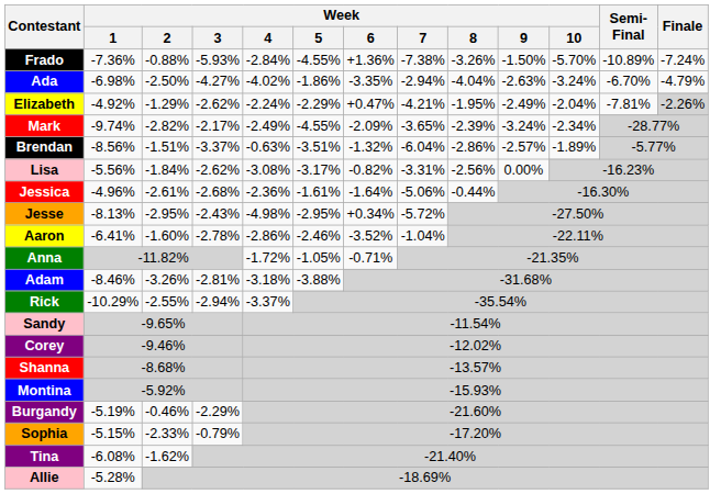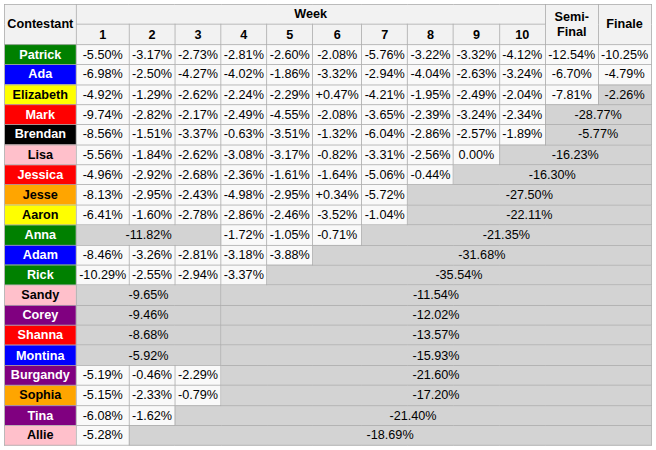 <table class="wikitable" style="text-align:center" align="center">
 <tr>
 <th rowspan=2>Contestant</th>
 <th colspan=10>Week</th>
 <th rowspan=2>Semi-<br>Final</th>
 <th rowspan=2>Finale</th>
 </tr>
 <tr>
 <th>1</th>
 <th>2</th>
 <th>3</th>
 <th>4</th>
 <th>5</th>
 <th>6</th>
 <th>7</th>
 <th>8</th>
 <th>9</th>
 <th>10</th>
 </tr>
 <tr>
-<td style="background:black; color:white"><strong>Frado</strong></td>
-<td>-7.36%</td>
-<td>-0.88%</td>
-<td>-5.93%</td>
-<td>-2.84%</td>
-<td>-4.55%</td>
-<td>+1.36%</td>
-<td>-7.38%</td>
-<td>-3.26%</td>
-<td>-1.50%</td>
-<td>-5.70%</td>
-<td>-10.89%</td>
-<td>-7.24%</td>
+<td style="background:green; color:white"><strong>Patrick</strong></td>
+<td>-5.50%</td>
+<td>-3.17%</td>
+<td>-2.73%</td>
+<td>-2.81%</td>
+<td>-2.60%</td>
+<td>-2.08%</td>
+<td>-5.76%</td>
+<td>-3.22%</td>
+<td>-3.32%</td>
+<td>-4.12%</td>
+<td>-12.54%</td>
+<td>-10.25%</td>
 </tr>
 <tr>
 <td style="background:blue; color:white"><strong>Ada</strong></td>
 <td>-6.98%</td>
 <td>-2.50%</td>
 <td>-4.27%</td>
 <td>-4.02%</td>
 <td>-1.86%</td>
-<td>-3.35%</td>
+<td>-3.32%</td>
 <td>-2.94%</td>
 <td>-4.04%</td>
 <td>-2.63%</td>
 <td>-3.24%</td>
 <td>-6.70%</td>
 <td>-4.79%</td>
 </tr>
 <tr>
 <td style="background:yellow; color:black"><strong>Elizabeth</strong></td>
 <td>-4.92%</td>
 <td>-1.29%</td>
 <td>-2.62%</td>
 <td>-2.24%</td>
 <td>-2.29%</td>
 <td>+0.47%</td>
 <td>-4.21%</td>
 <td>-1.95%</td>
 <td>-2.49%</td>
 <td>-2.04%</td>
 <td>-7.81%</td>
 <td style="background:lightgray">-2.26%</td>
 </tr>
 <tr>
 <td style="background:red; color:white"><strong>Mark</strong></td>
 <td>-9.74%</td>
 <td>-2.82%</td>
 <td>-2.17%</td>
 <td>-2.49%</td>
 <td>-4.55%</td>
-<td>-2.09%</td>
+<td>-2.08%</td>
 <td>-3.65%</td>
 <td>-2.39%</td>
 <td>-3.24%</td>
 <td>-2.34%</td>
 <td style="background:lightgray" colspan="2">-28.77%</td>
 </tr>
 <tr>
 <td style="background:black; color:white"><strong>Brendan</strong></td>
 <td>-8.56%</td>
 <td>-1.51%</td>
 <td>-3.37%</td>
 <td>-0.63%</td>
 <td>-3.51%</td>
 <td>-1.32%</td>
 <td>-6.04%</td>
 <td>-2.86%</td>
 <td>-2.57%</td>
 <td>-1.89%</td>
 <td style="background:lightgray" colspan="2">-5.77%</td>
 </tr>
 <tr>
 <td style="background:pink"><strong>Lisa</strong></td>
 <td>-5.56%</td>
 <td>-1.84%</td>
 <td>-2.62%</td>
 <td>-3.08%</td>
 <td>-3.17%</td>
 <td>-0.82%</td>
 <td>-3.31%</td>
 <td>-2.56%</td>
 <td>0.00%</td>
 <td style="background:lightgray" colspan="3">-16.23%</td>
 </tr>
 <tr>
 <td style="background:red; color:white"><strong>Jessica</strong></td>
 <td>-4.96%</td>
-<td>-2.61%</td>
+<td>-2.92%</td>
 <td>-2.68%</td>
 <td>-2.36%</td>
 <td>-1.61%</td>
 <td>-1.64%</td>
 <td>-5.06%</td>
 <td>-0.44%</td>
 <td style="background:lightgray" colspan="4">-16.30%</td>
 </tr>
 <tr>
 <td style="background:orange"><strong>Jesse</strong></td>
 <td>-8.13%</td>
 <td>-2.95%</td>
 <td>-2.43%</td>
 <td>-4.98%</td>
 <td>-2.95%</td>
 <td>+0.34%</td>
 <td>-5.72%</td>
 <td style="background:lightgray" colspan="5">-27.50%</td>
 </tr>
 <tr>
 <td style="background:yellow"><strong>Aaron</strong></td>
 <td>-6.41%</td>
 <td>-1.60%</td>
 <td>-2.78%</td>
 <td>-2.86%</td>
 <td>-2.46%</td>
 <td>-3.52%</td>
 <td>-1.04%</td>
 <td style="background:lightgray" colspan="5">-22.11%</td>
 </tr>
 <tr>
 <td style="background:green; color:white"><strong>Anna</strong></td>
 <td style="background:lightgrey;" colspan="3">-11.82%</td>
 <td>-1.72%</td>
 <td>-1.05%</td>
 <td>-0.71%</td>
 <td style="background:lightgray" colspan="6">-21.35%</td>
 </tr>
 <tr>
 <td style="background:blue; color:white"><strong>Adam</strong></td>
 <td>-8.46%</td>
 <td>-3.26%</td>
 <td>-2.81%</td>
 <td>-3.18%</td>
 <td>-3.88%</td>
 <td style="background:lightgray" colspan="7">-31.68%</td>
 </tr>
 <tr>
 <td style="background:green; color:white"><strong>Rick</strong></td>
 <td>-10.29%</td>
 <td>-2.55%</td>
 <td>-2.94%</td>
 <td>-3.37%</td>
 <td style="background:lightgray" colspan="8">-35.54%</td>
 </tr>
 <tr>
 <td style="background:pink"><strong>Sandy</strong></td>
 <td style="background:lightgrey;" colspan="3">-9.65%</td>
 <td style="background:lightgray" colspan="9">-11.54%</td>
 </tr>
 <tr>
 <td style="background:purple; color:white"><strong>Corey</strong></td>
 <td style="background:lightgrey;" colspan="3">-9.46%</td>
 <td style="background:lightgray" colspan="9">-12.02%</td>
 </tr>
 <tr>
 <td style="background:red; color:white"><strong>Shanna</strong></td>
 <td style="background:lightgrey;" colspan="3">-8.68%</td>
 <td style="background:lightgray" colspan="9">-13.57%</td>
 </tr>
 <tr>
 <td style="background:blue; color:white"><strong>Montina</strong></td>
 <td style="background:lightgrey;" colspan="3">-5.92%</td>
 <td style="background:lightgray" colspan="9">-15.93%</td>
 </tr>
 <tr>
 <td style="background:purple; color:white"><strong>Burgandy</strong></td>
 <td>-5.19%</td>
 <td>-0.46%</td>
 <td>-2.29%</td>
 <td style="background:lightgray" colspan="9">-21.60%</td>
 </tr>
 <tr>
 <td style="background:orange"><strong>Sophia</strong></td>
 <td>-5.15%</td>
 <td>-2.33%</td>
 <td>-0.79%</td>
 <td style="background:lightgray" colspan="9">-17.20%</td>
 </tr>
 <tr>
 <td style="background:purple; color:white"><strong>Tina</strong></td>
 <td>-6.08%</td>
 <td>-1.62%</td>
 <td style="background:lightgray" colspan="10">-21.40%</td>
 </tr>
 <tr>
 <td style="background:pink"><strong>Allie</strong></td>
 <td>-5.28%</td>
 <td style="background:lightgray" colspan="11">-18.69%</td>
 </tr>
 </table>
